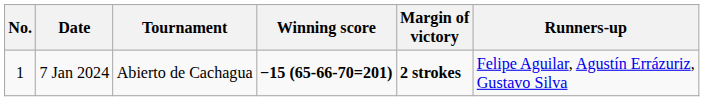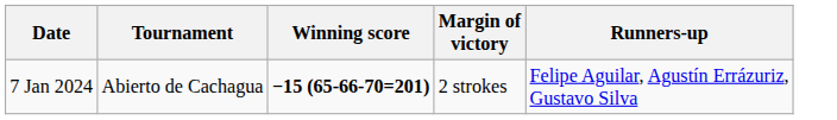 <table class="wikitable" style="font-size:95%;">
 <tr>
-<th>No.</th>
 <th>Date</th>
 <th>Tournament</th>
 <th>Winning score</th>
 <th>Margin of<br>victory</th>
 <th>Runners-up</th>
 </tr>
 <tr>
-<td align=center>1</td>
 <td align=right>7 Jan 2024</td>
 <td>Abierto de Cachagua</td>
 <td><strong>−15 (65-66-70=201)</strong></td>
-<td><strong>2 strokes</strong></td>
+<td>2 strokes</td>
 <td> <a href='#'>Felipe Aguilar</a>,  <a href='#'>Agustín Errázuriz</a>,<br> <a href='#'>Gustavo Silva</a></td>
 </tr>
 </table>
